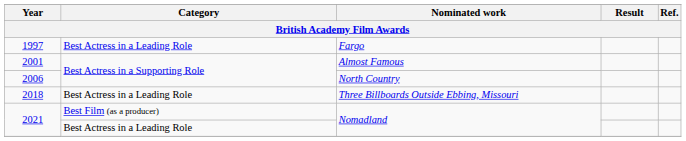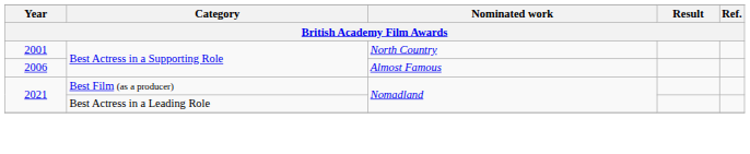 <table class=wikitable>
 <tr>
 </tr>
 <tr>
 <th scope="col" style="width:5em;">Year</th>
 <th scope="col" style="width:26em;">Category</th>
 <th scope="col" style="width:25em;">Nominated work</th>
 <th scope="col" style="width:5em;">Result</th>
 <th>Ref.</th>
 </tr>
 <tr>
 <th colspan=5><a href='#'>British Academy Film Awards</a></th>
 </tr>
 <tr>
-<td style="text-align:center;"><a href='#'>1997</a></td>
-<td><a href='#'>Best Actress in a Leading Role</a></td>
-<td><em><a href='#'>Fargo</a></em></td>
-<td></td>
-<td style="text-align:center;"></td>
-</tr>
-<tr>
 <td align="center"><a href='#'>2001</a></td>
 <td rowspan="2"><a href='#'>Best Actress in a Supporting Role</a></td>
-<td><em><a href='#'>Almost Famous</a></em></td>
+<td><em><a href='#'>North Country</a></em></td>
 <td></td>
 <td style="text-align:center;"></td>
 </tr>
 <tr>
 <td align="center"><a href='#'>2006</a></td>
-<td><em><a href='#'>North Country</a></em></td>
-<td></td>
-<td style="text-align:center;"></td>
-</tr>
-<tr>
-<td align="center"><a href='#'>2018</a></td>
-<td rowspan="1">Best Actress in a Leading Role</td>
-<td><em><a href='#'>Three Billboards Outside Ebbing, Missouri</a></em></td>
+<td><em><a href='#'>Almost Famous</a></em></td>
 <td></td>
 <td style="text-align:center;"></td>
 </tr>
 <tr>
 <td rowspan="2" align="center"><a href='#'>2021</a></td>
 <td><a href='#'>Best Film</a> <small> (as a producer) </small></td>
 <td rowspan="2"><em><a href='#'>Nomadland</a></em></td>
 <td></td>
 <td style="text-align:center;"></td>
 </tr>
 <tr>
 <td>Best Actress in a Leading Role</td>
 <td></td>
 <td style="text-align:center;"></td>
 </tr>
 <tr>
 </tr>
 </table>
